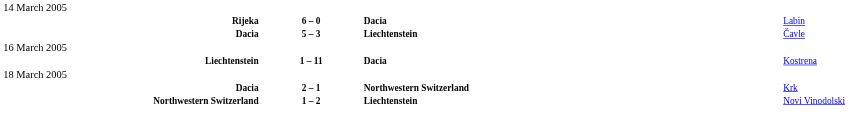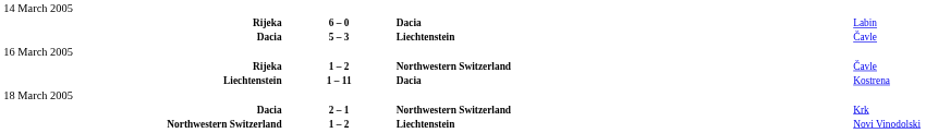 <table width=100% cellspacing=1>
 <tr>
 <th width=25%></th>
 <th width=10%></th>
 <th></th>
 </tr>
 <tr>
 <td>14 March 2005</td>
 </tr>
 <tr style=font-size:90%>
 <td align=right><strong>Rijeka</strong></td>
 <td align=center><strong>6 – 0</strong></td>
 <td><strong>Dacia</strong></td>
 <td><a href='#'>Labin</a></td>
 </tr>
 <tr style=font-size:90%>
 <td align=right><strong>Dacia</strong></td>
 <td align=center><strong>5 – 3</strong></td>
 <td><strong>Liechtenstein</strong></td>
 <td><a href='#'>Čavle</a></td>
 </tr>
 <tr>
 <td>16 March 2005</td>
 </tr>
 <tr style=font-size:90%>
+<td align=right><strong>Rijeka</strong></td>
+<td align=center><strong>1 – 2</strong></td>
+<td><strong>Northwestern Switzerland</strong></td>
+<td><a href='#'>Čavle</a></td>
+</tr>
+<tr style=font-size:90%>
 <td align=right><strong>Liechtenstein</strong></td>
 <td align=center><strong>1 – 11</strong></td>
 <td><strong>Dacia</strong></td>
 <td><a href='#'>Kostrena</a></td>
 </tr>
 <tr>
 <td>18 March 2005</td>
 </tr>
 <tr style=font-size:90%>
 <td align=right><strong>Dacia</strong></td>
 <td align=center><strong>2 – 1</strong></td>
 <td><strong>Northwestern Switzerland</strong></td>
 <td><a href='#'>Krk</a></td>
 </tr>
 <tr style=font-size:90%>
 <td align=right><strong>Northwestern Switzerland</strong></td>
 <td align=center><strong>1 – 2</strong></td>
 <td><strong>Liechtenstein</strong></td>
 <td><a href='#'>Novi Vinodolski</a></td>
 </tr>
 </table>
